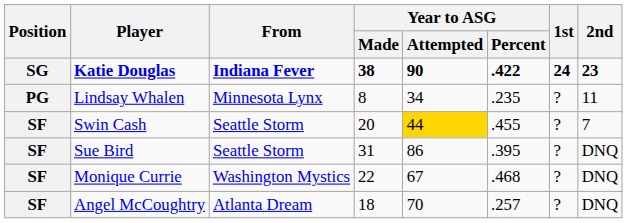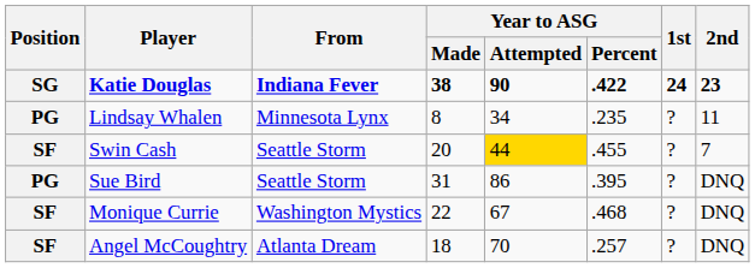 <table class="wikitable">
 <tr>
 <th rowspan=2>Position</th>
 <th rowspan=2>Player</th>
 <th rowspan=2>From</th>
 <th colspan=3>Year to ASG</th>
 <th rowspan=2>1st</th>
 <th rowspan=2>2nd</th>
 </tr>
 <tr>
 <th>Made</th>
 <th>Attempted</th>
 <th>Percent</th>
 </tr>
 <tr>
 <th>SG</th>
 <td> <strong><a href='#'>Katie Douglas</a></strong></td>
 <td><strong><a href='#'>Indiana Fever</a></strong></td>
 <td><strong>38</strong></td>
 <td><strong>90</strong></td>
 <td><strong>.422</strong></td>
 <td><strong>24</strong></td>
 <td><strong>23</strong></td>
 </tr>
 <tr>
 <th>PG</th>
 <td> <a href='#'>Lindsay Whalen</a></td>
 <td><a href='#'>Minnesota Lynx</a></td>
 <td>8</td>
 <td>34</td>
 <td>.235</td>
 <td>?</td>
 <td>11</td>
 </tr>
 <tr>
 <th>SF</th>
 <td> <a href='#'>Swin Cash</a></td>
 <td><a href='#'>Seattle Storm</a></td>
 <td>20</td>
 <td style="background: gold;">44</td>
 <td>.455</td>
 <td>?</td>
 <td>7</td>
 </tr>
 <tr>
-<th>SF</th>
+<th>PG</th>
 <td> <a href='#'>Sue Bird</a></td>
 <td><a href='#'>Seattle Storm</a></td>
 <td>31</td>
 <td>86</td>
 <td>.395</td>
 <td>?</td>
 <td>DNQ</td>
 </tr>
 <tr>
 <th>SF</th>
 <td> <a href='#'>Monique Currie</a></td>
 <td><a href='#'>Washington Mystics</a></td>
 <td>22</td>
 <td>67</td>
 <td>.468</td>
 <td>?</td>
 <td>DNQ</td>
 </tr>
 <tr>
 <th>SF</th>
 <td> <a href='#'>Angel McCoughtry</a></td>
 <td><a href='#'>Atlanta Dream</a></td>
 <td>18</td>
 <td>70</td>
 <td>.257</td>
 <td>?</td>
 <td>DNQ</td>
 </tr>
 </table>
